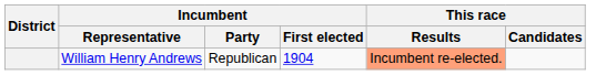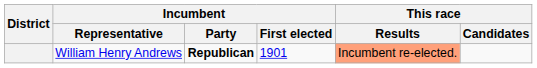 <table class=wikitable>
 <tr>
 <th rowspan=2>District</th>
 <th colspan=3>Incumbent</th>
 <th colspan=2>This race</th>
 </tr>
 <tr>
 <th>Representative</th>
 <th>Party</th>
 <th>First elected</th>
 <th>Results</th>
 <th>Candidates</th>
 </tr>
 <tr>
 <th></th>
 <td><a href='#'>William Henry Andrews</a></td>
-<td>Republican</td>
-<td><a href='#'>1904</a></td>
+<td><strong>Republican</strong></td>
+<td><a href='#'>1901</a></td>
 <td style="background: lightsalmon;">Incumbent re-elected.</td>
 <td nowrap></td>
 </tr>
 </table>
